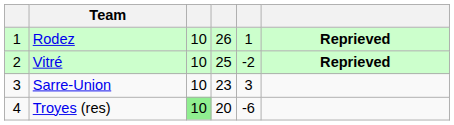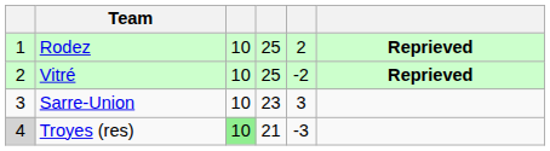 <table class="wikitable" style="text-align: center;">
 <tr>
 <th width=20></th>
 <th width=165>Team</th>
 <th width=20></th>
 <th width=20></th>
 <th width=20></th>
 <th width=200></th>
 </tr>
 <tr bgcolor=#ccffcc>
 <td>1</td>
 <td align="left"><a href='#'>Rodez</a></td>
 <td>10</td>
-<td>26</td>
-<td>1</td>
+<td>25</td>
+<td>2</td>
 <td><strong>Reprieved</strong></td>
 </tr>
 <tr bgcolor=#ccffcc>
 <td>2</td>
 <td align="left"><a href='#'>Vitré</a></td>
 <td>10</td>
 <td>25</td>
 <td>-2</td>
 <td><strong>Reprieved</strong></td>
 </tr>
 <tr>
 <td>3</td>
 <td align="left"><a href='#'>Sarre-Union</a></td>
 <td>10</td>
 <td>23</td>
 <td>3</td>
 <td></td>
 </tr>
 <tr>
-<td>4</td>
+<td style="background: lightgrey;">4</td>
 <td align="left"><a href='#'>Troyes</a> (res)</td>
 <td style="background: lightgreen;">10</td>
-<td>20</td>
-<td>-6</td>
+<td>21</td>
+<td>-3</td>
 <td></td>
 </tr>
 </table>
